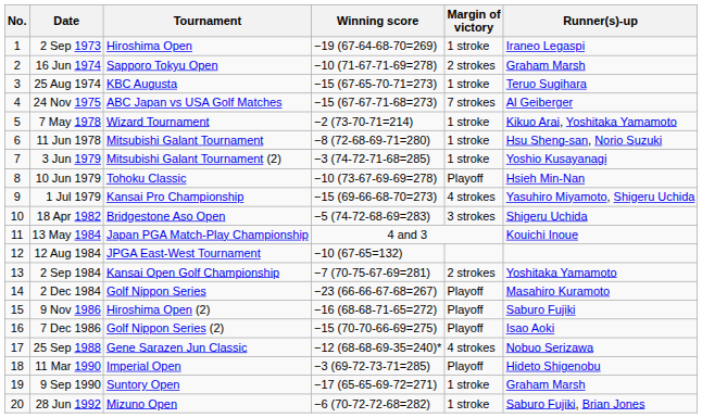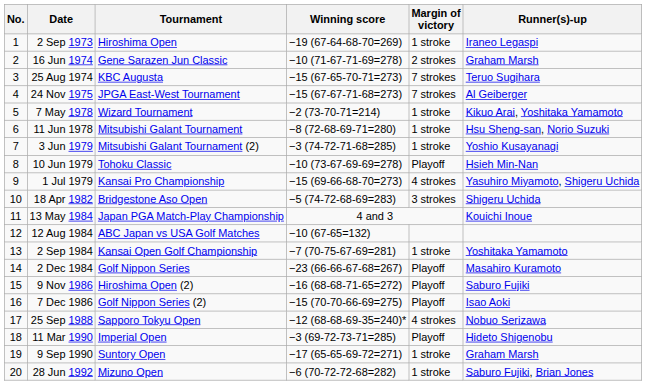 <table class="wikitable" style="font-size:95%;">
 <tr>
 <th>No.</th>
 <th>Date</th>
 <th>Tournament</th>
 <th>Winning score</th>
 <th>Margin of<br>victory</th>
 <th>Runner(s)-up</th>
 </tr>
 <tr>
 <td align=center>1</td>
 <td align=right>2 Sep <a href='#'>1973</a></td>
 <td><a href='#'>Hiroshima Open</a></td>
 <td>−19 (67-64-68-70=269)</td>
 <td>1 stroke</td>
 <td> <a href='#'>Iraneo Legaspi</a></td>
 </tr>
 <tr>
 <td align=center>2</td>
 <td align=right>16 Jun <a href='#'>1974</a></td>
-<td><a href='#'>Sapporo Tokyu Open</a></td>
+<td><a href='#'>Gene Sarazen Jun Classic</a></td>
 <td>−10 (71-67-71-69=278)</td>
 <td>2 strokes</td>
 <td> <a href='#'>Graham Marsh</a></td>
 </tr>
 <tr>
 <td align=center>3</td>
 <td align=right>25 Aug 1974</td>
 <td><a href='#'>KBC Augusta</a></td>
 <td>−15 (67-65-70-71=273)</td>
-<td>1 stroke</td>
+<td>7 strokes</td>
 <td> <a href='#'>Teruo Sugihara</a></td>
 </tr>
 <tr>
 <td align=center>4</td>
 <td align=right>24 Nov <a href='#'>1975</a></td>
-<td><a href='#'>ABC Japan vs USA Golf Matches</a></td>
+<td><a href='#'>JPGA East-West Tournament</a></td>
 <td>−15 (67-67-71-68=273)</td>
 <td>7 strokes</td>
 <td> <a href='#'>Al Geiberger</a></td>
 </tr>
 <tr>
 <td align=center>5</td>
 <td align=right>7 May <a href='#'>1978</a></td>
 <td><a href='#'>Wizard Tournament</a></td>
 <td>−2 (73-70-71=214)</td>
 <td>1 stroke</td>
 <td> <a href='#'>Kikuo Arai</a>,  <a href='#'>Yoshitaka Yamamoto</a></td>
 </tr>
 <tr>
 <td align=center>6</td>
 <td align=right>11 Jun 1978</td>
 <td><a href='#'>Mitsubishi Galant Tournament</a></td>
 <td>−8 (72-68-69-71=280)</td>
 <td>1 stroke</td>
 <td> <a href='#'>Hsu Sheng-san</a>,  <a href='#'>Norio Suzuki</a></td>
 </tr>
 <tr>
 <td align=center>7</td>
 <td align=right>3 Jun <a href='#'>1979</a></td>
 <td><a href='#'>Mitsubishi Galant Tournament</a> (2)</td>
 <td>−3 (74-72-71-68=285)</td>
 <td>1 stroke</td>
 <td> <a href='#'>Yoshio Kusayanagi</a></td>
 </tr>
 <tr>
 <td align=center>8</td>
 <td align=right>10 Jun 1979</td>
 <td><a href='#'>Tohoku Classic</a></td>
 <td>−10 (73-67-69-69=278)</td>
 <td>Playoff</td>
 <td> <a href='#'>Hsieh Min-Nan</a></td>
 </tr>
 <tr>
 <td align=center>9</td>
 <td align=right>1 Jul 1979</td>
 <td><a href='#'>Kansai Pro Championship</a></td>
 <td>−15 (69-66-68-70=273)</td>
 <td>4 strokes</td>
 <td> <a href='#'>Yasuhiro Miyamoto</a>,  <a href='#'>Shigeru Uchida</a></td>
 </tr>
 <tr>
 <td align=center>10</td>
 <td align=right>18 Apr <a href='#'>1982</a></td>
 <td><a href='#'>Bridgestone Aso Open</a></td>
 <td>−5 (74-72-68-69=283)</td>
 <td>3 strokes</td>
 <td> <a href='#'>Shigeru Uchida</a></td>
 </tr>
 <tr>
 <td align=center>11</td>
 <td align=right>13 May <a href='#'>1984</a></td>
 <td><a href='#'>Japan PGA Match-Play Championship</a></td>
 <td colspan=2 align=center>4 and 3</td>
 <td> <a href='#'>Kouichi Inoue</a></td>
 </tr>
 <tr>
 <td align=center>12</td>
 <td align=right>12 Aug 1984</td>
-<td><a href='#'>JPGA East-West Tournament</a></td>
+<td><a href='#'>ABC Japan vs USA Golf Matches</a></td>
 <td>−10 (67-65=132)</td>
 <td></td>
 <td></td>
 </tr>
 <tr>
 <td align=center>13</td>
 <td align=right>2 Sep 1984</td>
 <td><a href='#'>Kansai Open Golf Championship</a></td>
 <td>−7 (70-75-67-69=281)</td>
-<td>2 strokes</td>
+<td>1 stroke</td>
 <td> <a href='#'>Yoshitaka Yamamoto</a></td>
 </tr>
 <tr>
 <td align=center>14</td>
 <td align=right>2 Dec 1984</td>
 <td><a href='#'>Golf Nippon Series</a></td>
 <td>−23 (66-66-67-68=267)</td>
 <td>Playoff</td>
 <td> <a href='#'>Masahiro Kuramoto</a></td>
 </tr>
 <tr>
 <td align=center>15</td>
 <td align=right>9 Nov <a href='#'>1986</a></td>
 <td><a href='#'>Hiroshima Open</a> (2)</td>
 <td>−16 (68-68-71-65=272)</td>
 <td>Playoff</td>
 <td> <a href='#'>Saburo Fujiki</a></td>
 </tr>
 <tr>
 <td align=center>16</td>
 <td align=right>7 Dec 1986</td>
 <td><a href='#'>Golf Nippon Series</a> (2)</td>
 <td>−15 (70-70-66-69=275)</td>
 <td>Playoff</td>
 <td> <a href='#'>Isao Aoki</a></td>
 </tr>
 <tr>
 <td align=center>17</td>
 <td align=right>25 Sep <a href='#'>1988</a></td>
-<td><a href='#'>Gene Sarazen Jun Classic</a></td>
+<td><a href='#'>Sapporo Tokyu Open</a></td>
 <td>−12 (68-68-69-35=240)*</td>
 <td>4 strokes</td>
 <td> <a href='#'>Nobuo Serizawa</a></td>
 </tr>
 <tr>
 <td align=center>18</td>
 <td align=right>11 Mar <a href='#'>1990</a></td>
 <td><a href='#'>Imperial Open</a></td>
 <td>−3 (69-72-73-71=285)</td>
 <td>Playoff</td>
 <td> <a href='#'>Hideto Shigenobu</a></td>
 </tr>
 <tr>
 <td align=center>19</td>
 <td align=right>9 Sep 1990</td>
 <td><a href='#'>Suntory Open</a></td>
 <td>−17 (65-65-69-72=271)</td>
 <td>1 stroke</td>
 <td> <a href='#'>Graham Marsh</a></td>
 </tr>
 <tr>
 <td align=center>20</td>
 <td align=right>28 Jun <a href='#'>1992</a></td>
 <td><a href='#'>Mizuno Open</a></td>
 <td>−6 (70-72-72-68=282)</td>
 <td>1 stroke</td>
 <td> <a href='#'>Saburo Fujiki</a>,  <a href='#'>Brian Jones</a></td>
 </tr>
 </table>
